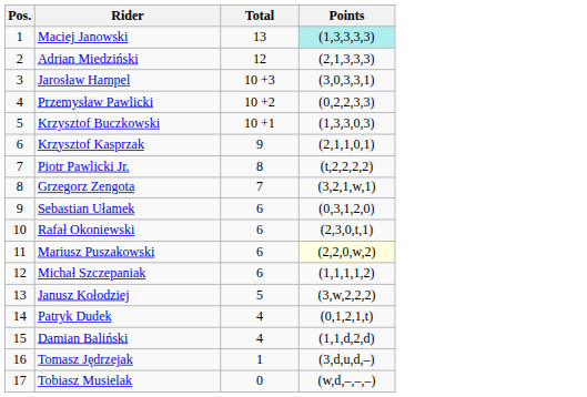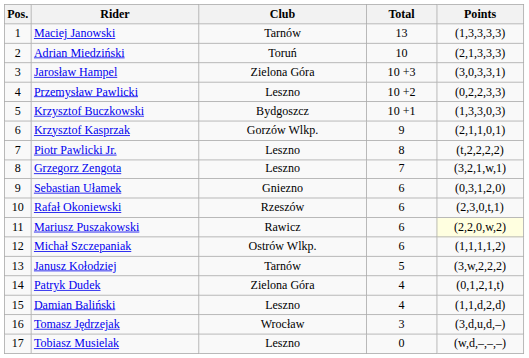 <table class=wikitable style="font-size:93%;">
 <tr>
 <th width=25px>Pos.</th>
 <th width=200px>Rider</th>
+<th width=200px>Club</th>
 <th width=80px>Total</th>
 <th width=100px>Points</th>
 </tr>
 <tr align=center>
 <td>1</td>
 <td align=left><a href='#'>Maciej Janowski</a></td>
+<td>Tarnów</td>
 <td>13</td>
-<td style="background: paleturquoise;">(1,3,3,3,3)</td>
+<td>(1,3,3,3,3)</td>
 </tr>
 <tr align=center>
 <td>2</td>
 <td align=left><a href='#'>Adrian Miedziński</a></td>
-<td>12</td>
+<td>Toruń</td>
+<td>10</td>
 <td>(2,1,3,3,3)</td>
 </tr>
 <tr align=center>
 <td>3</td>
 <td align=left><a href='#'>Jarosław Hampel</a></td>
+<td>Zielona Góra</td>
 <td>10 +3</td>
 <td>(3,0,3,3,1)</td>
 </tr>
 <tr align=center>
 <td>4</td>
 <td align=left><a href='#'>Przemysław Pawlicki</a></td>
+<td>Leszno</td>
 <td>10 +2</td>
 <td>(0,2,2,3,3)</td>
 </tr>
 <tr align=center>
 <td>5</td>
 <td align=left><a href='#'>Krzysztof Buczkowski</a></td>
+<td>Bydgoszcz</td>
 <td>10 +1</td>
 <td>(1,3,3,0,3)</td>
 </tr>
 <tr align=center>
 <td>6</td>
 <td align=left><a href='#'>Krzysztof Kasprzak</a></td>
+<td>Gorzów Wlkp.</td>
 <td>9</td>
 <td>(2,1,1,0,1)</td>
 </tr>
 <tr align=center>
 <td>7</td>
 <td align=left><a href='#'>Piotr Pawlicki Jr.</a></td>
+<td>Leszno</td>
 <td>8</td>
 <td>(t,2,2,2,2)</td>
 </tr>
 <tr align=center>
 <td>8</td>
 <td align=left><a href='#'>Grzegorz Zengota</a></td>
+<td>Leszno</td>
 <td>7</td>
 <td>(3,2,1,w,1)</td>
 </tr>
 <tr align=center>
 <td>9</td>
 <td align=left><a href='#'>Sebastian Ułamek</a></td>
+<td>Gniezno</td>
 <td>6</td>
 <td>(0,3,1,2,0)</td>
 </tr>
 <tr align=center>
 <td>10</td>
 <td align=left><a href='#'>Rafał Okoniewski</a></td>
+<td>Rzeszów</td>
 <td>6</td>
 <td>(2,3,0,t,1)</td>
 </tr>
 <tr align=center>
 <td>11</td>
 <td align=left><a href='#'>Mariusz Puszakowski</a></td>
+<td>Rawicz</td>
 <td>6</td>
 <td style="background: lightyellow;">(2,2,0,w,2)</td>
 </tr>
 <tr align=center>
 <td>12</td>
 <td align=left><a href='#'>Michał Szczepaniak</a></td>
+<td>Ostrów Wlkp.</td>
 <td>6</td>
 <td>(1,1,1,1,2)</td>
 </tr>
 <tr align=center>
 <td>13</td>
 <td align=left><a href='#'>Janusz Kołodziej</a></td>
+<td>Tarnów</td>
 <td>5</td>
 <td>(3,w,2,2,2)</td>
 </tr>
 <tr align=center>
 <td>14</td>
 <td align=left><a href='#'>Patryk Dudek</a></td>
+<td>Zielona Góra</td>
 <td>4</td>
 <td>(0,1,2,1,t)</td>
 </tr>
 <tr align=center>
 <td>15</td>
 <td align=left><a href='#'>Damian Baliński</a></td>
+<td>Leszno</td>
 <td>4</td>
 <td>(1,1,d,2,d)</td>
 </tr>
 <tr align=center>
 <td>16</td>
 <td align=left><a href='#'>Tomasz Jędrzejak</a></td>
-<td>1</td>
+<td>Wrocław</td>
+<td>3</td>
 <td>(3,d,u,d,–)</td>
 </tr>
 <tr align=center>
 <td>17</td>
 <td align=left><a href='#'>Tobiasz Musielak</a></td>
+<td>Leszno</td>
 <td>0</td>
 <td>(w,d,–,–,–)</td>
 </tr>
 </table>
